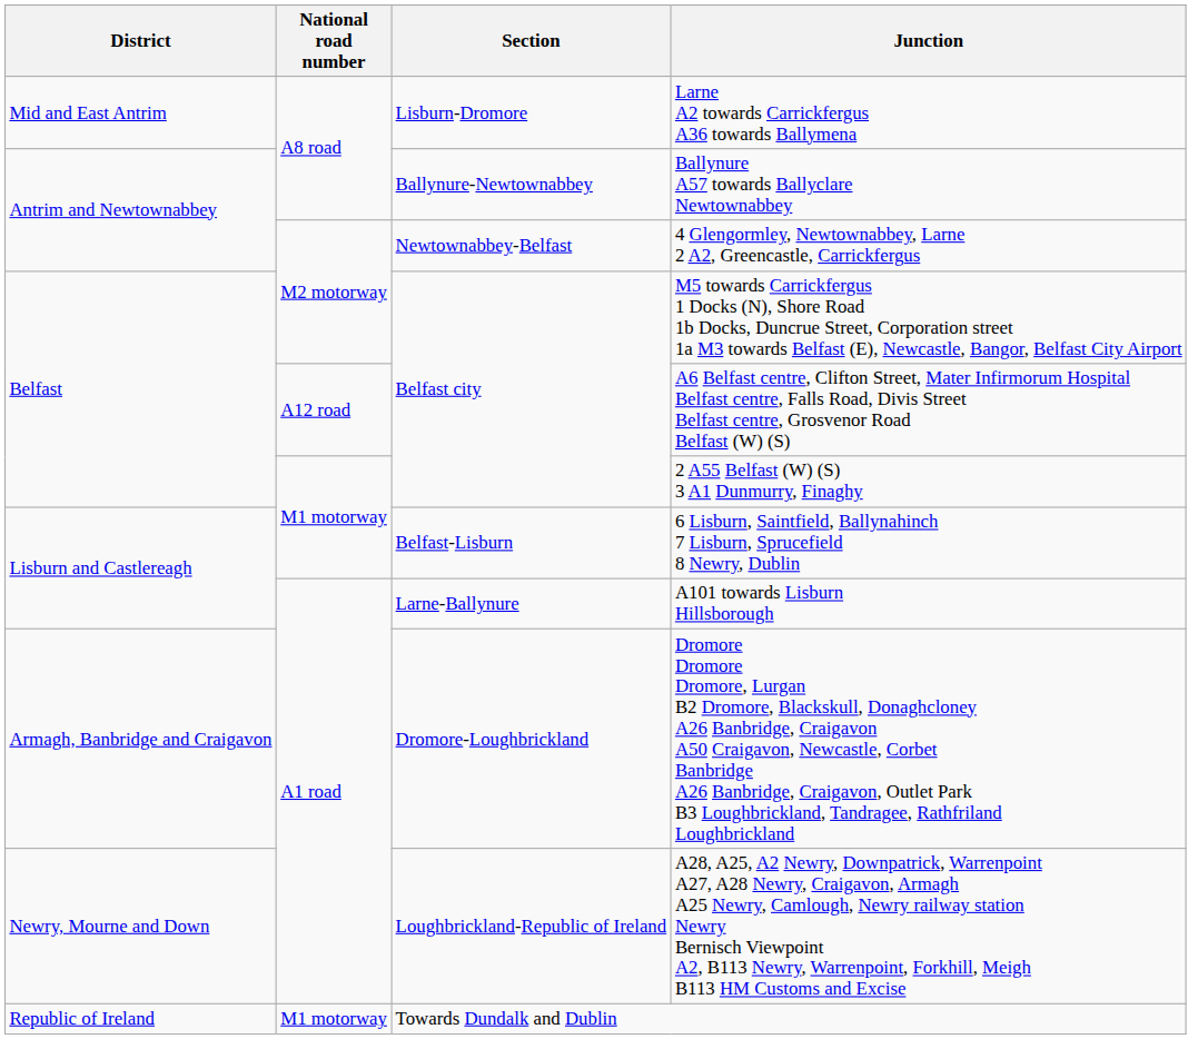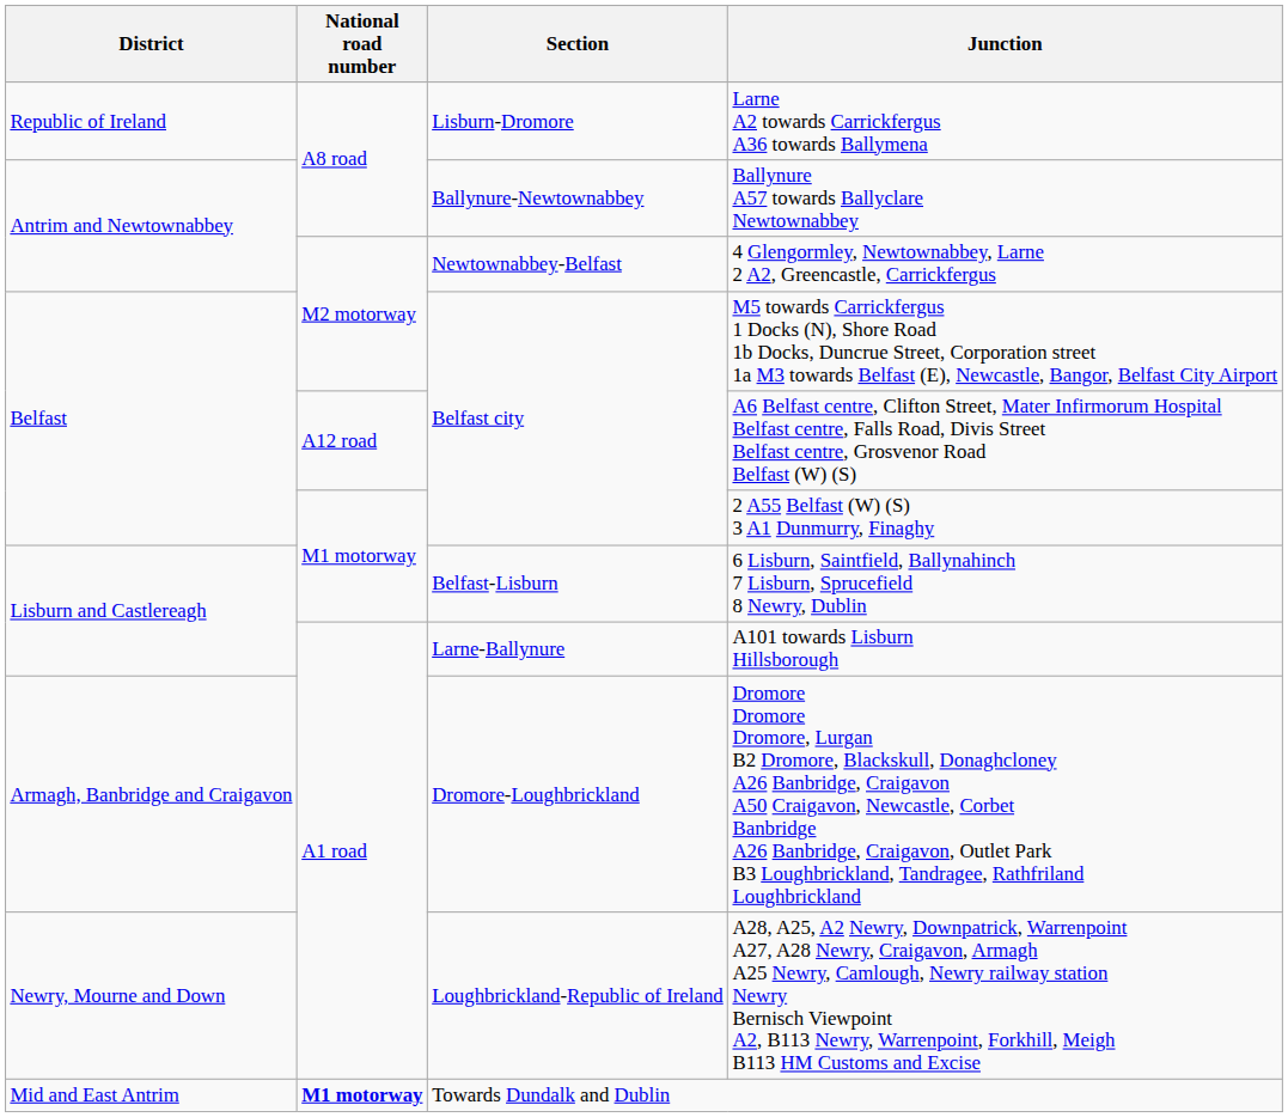 <table class="wikitable sortable">
 <tr>
 <th>District</th>
 <th>National<br>road<br>number</th>
 <th>Section</th>
 <th>Junction</th>
 </tr>
 <tr>
-<td><a href='#'>Mid and East Antrim</a></td>
+<td><a href='#'>Republic of Ireland</a></td>
 <td rowspan="2"> <a href='#'>A8 road</a></td>
 <td><a href='#'>Lisburn</a>-<a href='#'>Dromore</a></td>
 <td> <a href='#'>Larne</a><br> <a href='#'>A2</a> towards <a href='#'>Carrickfergus</a><br> <a href='#'>A36</a> towards <a href='#'>Ballymena</a></td>
 </tr>
 <tr>
 <td rowspan="2"><a href='#'>Antrim and Newtownabbey</a></td>
 <td><a href='#'>Ballynure</a>-<a href='#'>Newtownabbey</a></td>
 <td> <a href='#'>Ballynure</a><br> <a href='#'>A57</a> towards <a href='#'>Ballyclare</a><br> <a href='#'>Newtownabbey</a></td>
 </tr>
 <tr>
 <td rowspan="2"> <a href='#'>M2 motorway</a></td>
 <td><a href='#'>Newtownabbey</a>-<a href='#'>Belfast</a></td>
 <td> 4 <a href='#'>Glengormley</a>, <a href='#'>Newtownabbey</a>, <a href='#'>Larne</a><br> 2 <a href='#'>A2</a>, Greencastle, <a href='#'>Carrickfergus</a></td>
 </tr>
 <tr>
 <td rowspan="3"><a href='#'>Belfast</a></td>
 <td rowspan="3"><a href='#'>Belfast city</a></td>
 <td> <a href='#'>M5</a> towards <a href='#'>Carrickfergus</a><br> 1 Docks (N), Shore Road<br> 1b Docks, Duncrue Street, Corporation street<br> 1a <a href='#'>M3</a> towards <a href='#'>Belfast</a> (E), <a href='#'>Newcastle</a>, <a href='#'>Bangor</a>, <a href='#'>Belfast City Airport</a></td>
 </tr>
 <tr>
 <td> <a href='#'>A12 road</a></td>
 <td> <a href='#'>A6</a> <a href='#'>Belfast centre</a>, Clifton Street, <a href='#'>Mater Infirmorum Hospital</a><br> <a href='#'>Belfast centre</a>, Falls Road, Divis Street<br> <a href='#'>Belfast centre</a>, Grosvenor Road<br> <a href='#'>Belfast</a> (W) (S)</td>
 </tr>
 <tr>
 <td rowspan="2"> <a href='#'>M1 motorway</a></td>
 <td> 2 <a href='#'>A55</a> <a href='#'>Belfast</a> (W) (S)<br> 3 <a href='#'>A1</a> <a href='#'>Dunmurry</a>, <a href='#'>Finaghy</a></td>
 </tr>
 <tr>
 <td rowspan="2"><a href='#'>Lisburn and Castlereagh</a></td>
 <td><a href='#'>Belfast</a>-<a href='#'>Lisburn</a></td>
 <td> 6 <a href='#'>Lisburn</a>, <a href='#'>Saintfield</a>, <a href='#'>Ballynahinch</a><br> 7 <a href='#'>Lisburn</a>, <a href='#'>Sprucefield</a><br> 8 <a href='#'>Newry</a>, <a href='#'>Dublin</a></td>
 </tr>
 <tr>
 <td rowspan="3"> <a href='#'>A1 road</a></td>
 <td><a href='#'>Larne</a>-<a href='#'>Ballynure</a></td>
 <td> A101 towards <a href='#'>Lisburn</a><br> <a href='#'>Hillsborough</a></td>
 </tr>
 <tr>
 <td><a href='#'>Armagh, Banbridge and Craigavon</a></td>
 <td><a href='#'>Dromore</a>-<a href='#'>Loughbrickland</a></td>
 <td> <a href='#'>Dromore</a><br> <a href='#'>Dromore</a><br> <a href='#'>Dromore</a>, <a href='#'>Lurgan</a><br> B2 <a href='#'>Dromore</a>, <a href='#'>Blackskull</a>, <a href='#'>Donaghcloney</a><br> <a href='#'>A26</a> <a href='#'>Banbridge</a>, <a href='#'>Craigavon</a><br> <a href='#'>A50</a> <a href='#'>Craigavon</a>, <a href='#'>Newcastle</a>, <a href='#'>Corbet</a><br> <a href='#'>Banbridge</a><br> <a href='#'>A26</a> <a href='#'>Banbridge</a>, <a href='#'>Craigavon</a>, Outlet Park<br> B3 <a href='#'>Loughbrickland</a>, <a href='#'>Tandragee</a>, <a href='#'>Rathfriland</a><br> <a href='#'>Loughbrickland</a></td>
 </tr>
 <tr>
 <td><a href='#'>Newry, Mourne and Down</a></td>
 <td><a href='#'>Loughbrickland</a>-<a href='#'>Republic of Ireland</a></td>
 <td> A28, A25, <a href='#'>A2</a> <a href='#'>Newry</a>, <a href='#'>Downpatrick</a>, <a href='#'>Warrenpoint</a><br> A27, A28 <a href='#'>Newry</a>, <a href='#'>Craigavon</a>, <a href='#'>Armagh</a><br> A25 <a href='#'>Newry</a>, <a href='#'>Camlough</a>, <a href='#'>Newry railway station</a><br> <a href='#'>Newry</a><br> Bernisch Viewpoint<br> <a href='#'>A2</a>, B113 <a href='#'>Newry</a>, <a href='#'>Warrenpoint</a>, <a href='#'>Forkhill</a>, <a href='#'>Meigh</a><br> B113 <a href='#'>HM Customs and Excise</a></td>
 </tr>
 <tr>
-<td><a href='#'>Republic of Ireland</a></td>
-<td><a href='#'>M1 motorway</a></td>
+<td><a href='#'>Mid and East Antrim</a></td>
+<td><strong><a href='#'>M1 motorway</a></strong></td>
 <td colspan="2">Towards <a href='#'>Dundalk</a> and <a href='#'>Dublin</a></td>
 </tr>
 </table>
